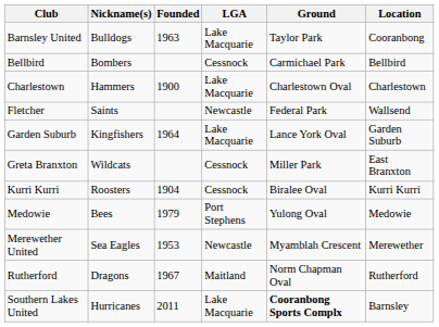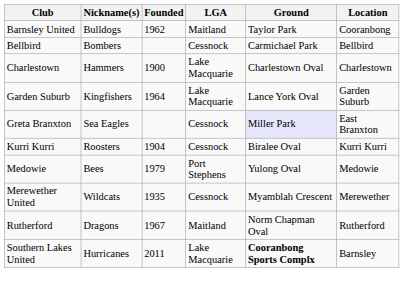 <table class="wikitable">
 <tr>
 <th>Club</th>
 <th>Nickname(s)</th>
 <th>Founded</th>
 <th>LGA</th>
 <th>Ground</th>
 <th>Location</th>
 </tr>
 <tr>
 <td>Barnsley United</td>
 <td>Bulldogs</td>
-<td>1963</td>
-<td>Lake Macquarie</td>
+<td>1962</td>
+<td>Maitland</td>
 <td>Taylor Park</td>
 <td>Cooranbong</td>
 </tr>
 <tr>
 <td>Bellbird</td>
 <td>Bombers</td>
 <td></td>
 <td>Cessnock</td>
 <td>Carmichael Park</td>
 <td>Bellbird</td>
 </tr>
 <tr>
 <td>Charlestown</td>
 <td>Hammers</td>
 <td>1900</td>
 <td>Lake Macquarie</td>
 <td>Charlestown Oval</td>
 <td>Charlestown</td>
 </tr>
 <tr>
-<td>Fletcher</td>
-<td>Saints</td>
-<td></td>
-<td>Newcastle</td>
-<td>Federal Park</td>
-<td>Wallsend</td>
-</tr>
-<tr>
 <td>Garden Suburb</td>
 <td>Kingfishers</td>
 <td>1964</td>
 <td>Lake Macquarie</td>
 <td>Lance York Oval</td>
 <td>Garden Suburb</td>
 </tr>
 <tr>
 <td>Greta Branxton</td>
-<td>Wildcats</td>
+<td>Sea Eagles</td>
 <td></td>
 <td>Cessnock</td>
-<td>Miller Park</td>
+<td style="background: lavender;">Miller Park</td>
 <td>East Branxton</td>
 </tr>
 <tr>
 <td>Kurri Kurri</td>
 <td>Roosters</td>
 <td>1904</td>
 <td>Cessnock</td>
 <td>Biralee Oval</td>
 <td>Kurri Kurri</td>
 </tr>
 <tr>
 <td>Medowie</td>
 <td>Bees</td>
 <td>1979</td>
 <td>Port Stephens</td>
 <td>Yulong Oval</td>
 <td>Medowie</td>
 </tr>
 <tr>
 <td>Merewether United</td>
-<td>Sea Eagles</td>
-<td>1953</td>
-<td>Newcastle</td>
+<td>Wildcats</td>
+<td>1935</td>
+<td>Cessnock</td>
 <td>Myamblah Crescent</td>
 <td>Merewether</td>
 </tr>
 <tr>
 <td>Rutherford</td>
 <td>Dragons</td>
 <td>1967</td>
 <td>Maitland</td>
 <td>Norm Chapman Oval</td>
 <td>Rutherford</td>
 </tr>
 <tr>
 <td>Southern Lakes United</td>
 <td>Hurricanes</td>
 <td>2011</td>
 <td>Lake Macquarie</td>
 <td><strong>Cooranbong Sports Complx</strong></td>
 <td>Barnsley</td>
 </tr>
 </table>
